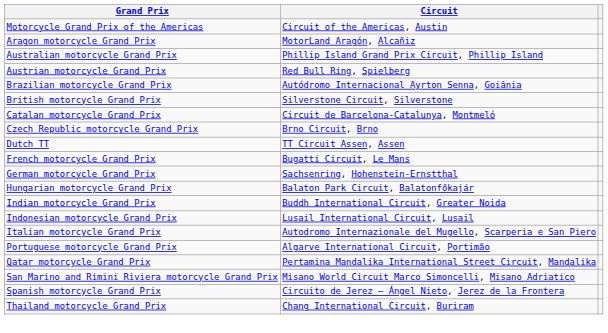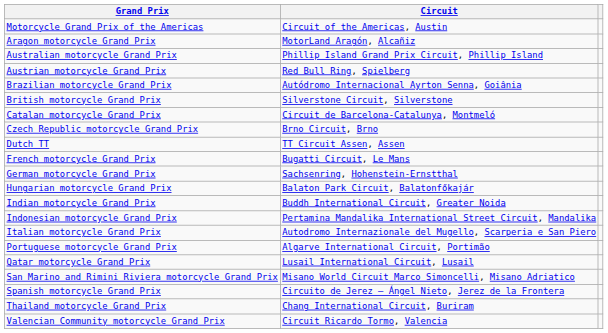 <table class="wikitable" style="font-size: 85%;">
 <tr>
 <th><a href='#'>Grand Prix</a></th>
 <th><a href='#'>Circuit</a></th>
 <th></th>
 </tr>
 <tr>
 <td> <a href='#'>Motorcycle Grand Prix of the Americas</a></td>
 <td><a href='#'>Circuit of the Americas</a>, <a href='#'>Austin</a></td>
 </tr>
 <tr>
 <td> <a href='#'>Aragon motorcycle Grand Prix</a></td>
 <td><a href='#'>MotorLand Aragón</a>, <a href='#'>Alcañiz</a></td>
 <td></td>
 </tr>
 <tr>
 <td> <a href='#'>Australian motorcycle Grand Prix</a></td>
 <td><a href='#'>Phillip Island Grand Prix Circuit</a>, <a href='#'>Phillip Island</a></td>
 <td></td>
 </tr>
 <tr>
 <td> <a href='#'>Austrian motorcycle Grand Prix</a></td>
 <td><a href='#'>Red Bull Ring</a>, <a href='#'>Spielberg</a></td>
 <td></td>
 </tr>
 <tr>
 <td> <a href='#'>Brazilian motorcycle Grand Prix</a></td>
 <td><a href='#'>Autódromo Internacional Ayrton Senna</a>, <a href='#'>Goiânia</a></td>
 <td></td>
 </tr>
 <tr>
 <td> <a href='#'>British motorcycle Grand Prix</a></td>
 <td><a href='#'>Silverstone Circuit</a>, <a href='#'>Silverstone</a></td>
 <td></td>
 </tr>
 <tr>
 <td> <a href='#'>Catalan motorcycle Grand Prix</a></td>
 <td><a href='#'>Circuit de Barcelona-Catalunya</a>, <a href='#'>Montmeló</a></td>
 <td></td>
 </tr>
 <tr>
 <td> <a href='#'>Czech Republic motorcycle Grand Prix</a></td>
 <td><a href='#'>Brno Circuit</a>, <a href='#'>Brno</a></td>
 <td></td>
 </tr>
 <tr>
 <td> <a href='#'>Dutch TT</a></td>
 <td><a href='#'>TT Circuit Assen</a>, <a href='#'>Assen</a></td>
 <td></td>
 </tr>
 <tr>
 <td> <a href='#'>French motorcycle Grand Prix</a></td>
 <td><a href='#'>Bugatti Circuit</a>, <a href='#'>Le Mans</a></td>
 <td></td>
 </tr>
 <tr>
 <td> <a href='#'>German motorcycle Grand Prix</a></td>
 <td><a href='#'>Sachsenring</a>, <a href='#'>Hohenstein-Ernstthal</a></td>
 <td></td>
 </tr>
 <tr>
 <td> <a href='#'>Hungarian motorcycle Grand Prix</a></td>
 <td><a href='#'>Balaton Park Circuit</a>, <a href='#'>Balatonfőkajár</a></td>
 <td></td>
 </tr>
 <tr>
 <td> <a href='#'>Indian motorcycle Grand Prix</a></td>
 <td><a href='#'>Buddh International Circuit</a>, <a href='#'>Greater Noida</a></td>
 <td></td>
 </tr>
 <tr>
 <td> <a href='#'>Indonesian motorcycle Grand Prix</a></td>
-<td><a href='#'>Lusail International Circuit</a>, <a href='#'>Lusail</a></td>
+<td><a href='#'>Pertamina Mandalika International Street Circuit</a>, <a href='#'>Mandalika</a></td>
 <td></td>
 </tr>
 <tr>
 <td> <a href='#'>Italian motorcycle Grand Prix</a></td>
 <td nowrap><a href='#'>Autodromo Internazionale del Mugello</a>, <a href='#'>Scarperia e San Piero</a></td>
 <td></td>
 </tr>
 <tr>
 <td> <a href='#'>Portuguese motorcycle Grand Prix</a></td>
 <td><a href='#'>Algarve International Circuit</a>, <a href='#'>Portimão</a></td>
 <td></td>
 </tr>
 <tr>
 <td> <a href='#'>Qatar motorcycle Grand Prix</a></td>
-<td><a href='#'>Pertamina Mandalika International Street Circuit</a>, <a href='#'>Mandalika</a></td>
+<td><a href='#'>Lusail International Circuit</a>, <a href='#'>Lusail</a></td>
 <td></td>
 </tr>
 <tr>
 <td nowrap> <a href='#'>San Marino and Rimini Riviera motorcycle Grand Prix</a></td>
 <td><a href='#'>Misano World Circuit Marco Simoncelli</a>, <a href='#'>Misano Adriatico</a></td>
 <td></td>
 </tr>
 <tr>
 <td> <a href='#'>Spanish motorcycle Grand Prix</a></td>
 <td><a href='#'>Circuito de Jerez – Ángel Nieto</a>, <a href='#'>Jerez de la Frontera</a></td>
 <td></td>
 </tr>
 <tr>
 <td> <a href='#'>Thailand motorcycle Grand Prix</a></td>
 <td><a href='#'>Chang International Circuit</a>, <a href='#'>Buriram</a></td>
 <td></td>
 </tr>
+<tr>
+<td> <a href='#'>Valencian Community motorcycle Grand Prix</a></td>
+<td><a href='#'>Circuit Ricardo Tormo</a>, <a href='#'>Valencia</a></td>
+<td></td>
+</tr>
 </table>
